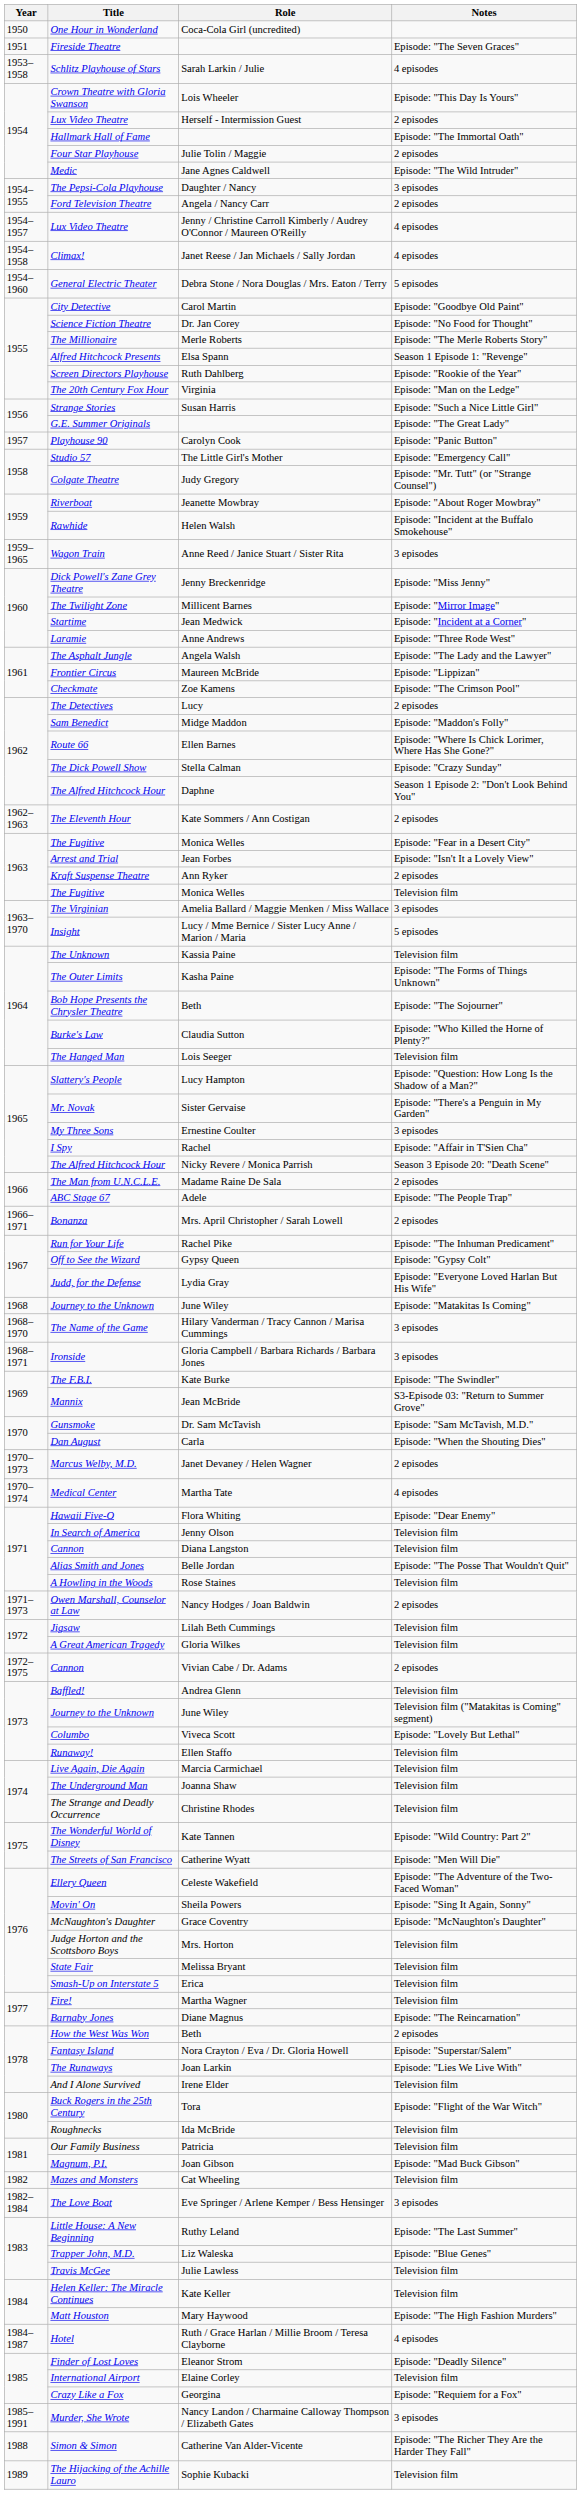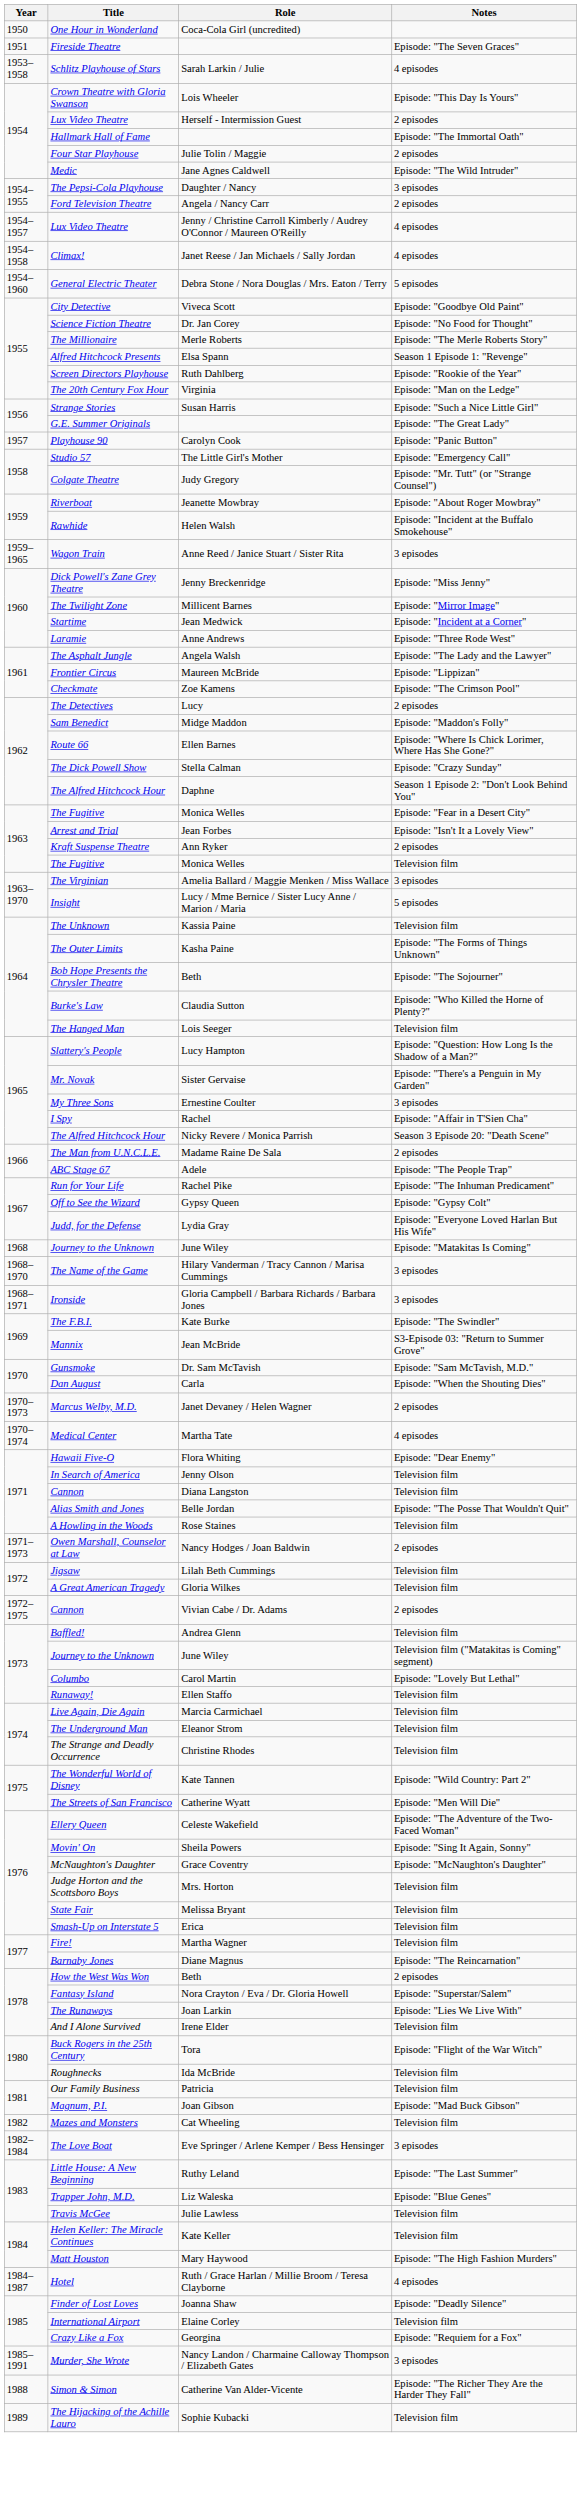 <table class="wikitable sortable">
 <tr>
 <th>Year</th>
 <th>Title</th>
 <th>Role</th>
 <th class="unsortable">Notes</th>
 </tr>
 <tr>
 <td>1950</td>
 <td><em><a href='#'>One Hour in Wonderland</a></em></td>
 <td>Coca-Cola Girl (uncredited)</td>
 <td></td>
 </tr>
 <tr>
 <td>1951</td>
 <td><em><a href='#'>Fireside Theatre</a></em></td>
 <td></td>
 <td>Episode: "The Seven Graces"</td>
 </tr>
 <tr>
 <td>1953–1958</td>
 <td><em><a href='#'>Schlitz Playhouse of Stars</a></em></td>
 <td>Sarah Larkin / Julie</td>
 <td>4 episodes</td>
 </tr>
 <tr>
 <td rowspan="5">1954</td>
 <td><em><a href='#'>Crown Theatre with Gloria Swanson</a></em></td>
 <td>Lois Wheeler</td>
 <td>Episode: "This Day Is Yours"</td>
 </tr>
 <tr>
 <td><em><a href='#'>Lux Video Theatre</a></em></td>
 <td>Herself - Intermission Guest</td>
 <td>2 episodes</td>
 </tr>
 <tr>
 <td><em><a href='#'>Hallmark Hall of Fame</a></em></td>
 <td></td>
 <td>Episode: "The Immortal Oath"</td>
 </tr>
 <tr>
 <td><em><a href='#'>Four Star Playhouse</a></em></td>
 <td>Julie Tolin / Maggie</td>
 <td>2 episodes</td>
 </tr>
 <tr>
 <td><em><a href='#'>Medic</a></em></td>
 <td>Jane Agnes Caldwell</td>
 <td>Episode: "The Wild Intruder"</td>
 </tr>
 <tr>
 <td rowspan="2">1954–1955</td>
 <td><em><a href='#'>The Pepsi-Cola Playhouse</a></em></td>
 <td>Daughter / Nancy</td>
 <td>3 episodes</td>
 </tr>
 <tr>
 <td><em><a href='#'>Ford Television Theatre</a></em></td>
 <td>Angela / Nancy Carr</td>
 <td>2 episodes</td>
 </tr>
 <tr>
 <td>1954–1957</td>
 <td><em><a href='#'>Lux Video Theatre</a></em></td>
 <td>Jenny / Christine Carroll Kimberly / Audrey O'Connor / Maureen O'Reilly</td>
 <td>4 episodes</td>
 </tr>
 <tr>
 <td>1954–1958</td>
 <td><em><a href='#'>Climax!</a></em></td>
 <td>Janet Reese / Jan Michaels / Sally Jordan</td>
 <td>4 episodes</td>
 </tr>
 <tr>
 <td>1954–1960</td>
 <td><em><a href='#'>General Electric Theater</a></em></td>
 <td>Debra Stone / Nora Douglas / Mrs. Eaton / Terry</td>
 <td>5 episodes</td>
 </tr>
 <tr>
 <td rowspan="6">1955</td>
 <td><em><a href='#'>City Detective</a></em></td>
-<td>Carol Martin</td>
+<td>Viveca Scott</td>
 <td>Episode: "Goodbye Old Paint"</td>
 </tr>
 <tr>
 <td><em><a href='#'>Science Fiction Theatre</a></em></td>
 <td>Dr. Jan Corey</td>
 <td>Episode: "No Food for Thought"</td>
 </tr>
 <tr>
 <td><em><a href='#'>The Millionaire</a></em></td>
 <td>Merle Roberts</td>
 <td>Episode: "The Merle Roberts Story"</td>
 </tr>
 <tr>
 <td><em><a href='#'>Alfred Hitchcock Presents</a></em></td>
 <td>Elsa Spann</td>
 <td>Season 1 Episode 1: "Revenge"</td>
 </tr>
 <tr>
 <td><em><a href='#'>Screen Directors Playhouse</a></em></td>
 <td>Ruth Dahlberg</td>
 <td>Episode: "Rookie of the Year"</td>
 </tr>
 <tr>
 <td><em><a href='#'>The 20th Century Fox Hour</a></em></td>
 <td>Virginia</td>
 <td>Episode: "Man on the Ledge"</td>
 </tr>
 <tr>
 <td rowspan="2">1956</td>
 <td><em><a href='#'>Strange Stories</a></em></td>
 <td>Susan Harris</td>
 <td>Episode: "Such a Nice Little Girl"</td>
 </tr>
 <tr>
 <td><em><a href='#'>G.E. Summer Originals</a></em></td>
 <td></td>
 <td>Episode: "The Great Lady"</td>
 </tr>
 <tr>
 <td>1957</td>
 <td><em><a href='#'>Playhouse 90</a></em></td>
 <td>Carolyn Cook</td>
 <td>Episode: "Panic Button"</td>
 </tr>
 <tr>
 <td rowspan="2">1958</td>
 <td><em><a href='#'>Studio 57</a></em></td>
 <td>The Little Girl's Mother</td>
 <td>Episode: "Emergency Call"</td>
 </tr>
 <tr>
 <td><em><a href='#'>Colgate Theatre</a></em></td>
 <td>Judy Gregory</td>
 <td>Episode: "Mr. Tutt" (or "Strange Counsel")</td>
 </tr>
 <tr>
 <td rowspan="2">1959</td>
 <td><em><a href='#'>Riverboat</a></em></td>
 <td>Jeanette Mowbray</td>
 <td>Episode: "About Roger Mowbray"</td>
 </tr>
 <tr>
 <td><em><a href='#'>Rawhide</a></em></td>
 <td>Helen Walsh</td>
 <td>Episode: "Incident at the Buffalo Smokehouse"</td>
 </tr>
 <tr>
 <td>1959–1965</td>
 <td><em><a href='#'>Wagon Train</a></em></td>
 <td>Anne Reed / Janice Stuart / Sister Rita</td>
 <td>3 episodes</td>
 </tr>
 <tr>
 <td rowspan="4">1960</td>
 <td><em><a href='#'>Dick Powell's Zane Grey Theatre</a></em></td>
 <td>Jenny Breckenridge</td>
 <td>Episode: "Miss Jenny"</td>
 </tr>
 <tr>
 <td><em><a href='#'>The Twilight Zone</a></em></td>
 <td>Millicent Barnes</td>
 <td>Episode: "<a href='#'>Mirror Image</a>"</td>
 </tr>
 <tr>
 <td><em><a href='#'>Startime</a></em></td>
 <td>Jean Medwick</td>
 <td>Episode: "<a href='#'>Incident at a Corner</a>"</td>
 </tr>
 <tr>
 <td><em><a href='#'>Laramie</a></em></td>
 <td>Anne Andrews</td>
 <td>Episode: "Three Rode West"</td>
 </tr>
 <tr>
 <td rowspan="3">1961</td>
 <td><em><a href='#'>The Asphalt Jungle</a></em></td>
 <td>Angela Walsh</td>
 <td>Episode: "The Lady and the Lawyer"</td>
 </tr>
 <tr>
 <td><em><a href='#'>Frontier Circus</a></em></td>
 <td>Maureen McBride</td>
 <td>Episode: "Lippizan"</td>
 </tr>
 <tr>
 <td><em><a href='#'>Checkmate</a></em></td>
 <td>Zoe Kamens</td>
 <td>Episode: "The Crimson Pool"</td>
 </tr>
 <tr>
 <td rowspan="5">1962</td>
 <td><em><a href='#'>The Detectives</a></em></td>
 <td>Lucy</td>
 <td>2 episodes</td>
 </tr>
 <tr>
 <td><em><a href='#'>Sam Benedict</a></em></td>
 <td>Midge Maddon</td>
 <td>Episode: "Maddon's Folly"</td>
 </tr>
 <tr>
 <td><em><a href='#'>Route 66</a></em></td>
 <td>Ellen Barnes</td>
 <td>Episode: "Where Is Chick Lorimer, Where Has She Gone?"</td>
 </tr>
 <tr>
 <td><em><a href='#'>The Dick Powell Show</a></em></td>
 <td>Stella Calman</td>
 <td>Episode: "Crazy Sunday"</td>
 </tr>
 <tr>
 <td><em><a href='#'>The Alfred Hitchcock Hour</a></em></td>
 <td>Daphne</td>
 <td>Season 1 Episode 2: "Don't Look Behind You"</td>
 </tr>
 <tr>
-<td>1962–1963</td>
-<td><em><a href='#'>The Eleventh Hour</a></em></td>
-<td>Kate Sommers / Ann Costigan</td>
-<td>2 episodes</td>
-</tr>
-<tr>
 <td rowspan="4">1963</td>
 <td><em><a href='#'>The Fugitive</a></em></td>
 <td>Monica Welles</td>
 <td>Episode: "Fear in a Desert City"</td>
 </tr>
 <tr>
 <td><em><a href='#'>Arrest and Trial</a></em></td>
 <td>Jean Forbes</td>
 <td>Episode: "Isn't It a Lovely View"</td>
 </tr>
 <tr>
 <td><em><a href='#'>Kraft Suspense Theatre</a></em></td>
 <td>Ann Ryker</td>
 <td>2 episodes</td>
 </tr>
 <tr>
 <td><em><a href='#'>The Fugitive</a></em></td>
 <td>Monica Welles</td>
 <td>Television film</td>
 </tr>
 <tr>
 <td rowspan="2">1963–1970</td>
 <td><em><a href='#'>The Virginian</a></em></td>
 <td>Amelia Ballard / Maggie Menken / Miss Wallace</td>
 <td>3 episodes</td>
 </tr>
 <tr>
 <td><em><a href='#'>Insight</a></em></td>
 <td>Lucy / Mme Bernice / Sister Lucy Anne / Marion / Maria</td>
 <td>5 episodes</td>
 </tr>
 <tr>
 <td rowspan="5">1964</td>
 <td><em><a href='#'>The Unknown</a></em></td>
 <td>Kassia Paine</td>
 <td>Television film</td>
 </tr>
 <tr>
 <td><em><a href='#'>The Outer Limits</a></em></td>
 <td>Kasha Paine</td>
 <td>Episode: "The Forms of Things Unknown"</td>
 </tr>
 <tr>
 <td><em><a href='#'>Bob Hope Presents the Chrysler Theatre</a></em></td>
 <td>Beth</td>
 <td>Episode: "The Sojourner"</td>
 </tr>
 <tr>
 <td><em><a href='#'>Burke's Law</a></em></td>
 <td>Claudia Sutton</td>
 <td>Episode: "Who Killed the Horne of Plenty?"</td>
 </tr>
 <tr>
 <td><em><a href='#'>The Hanged Man</a></em></td>
 <td>Lois Seeger</td>
 <td>Television film</td>
 </tr>
 <tr>
 <td rowspan="5">1965</td>
 <td><em><a href='#'>Slattery's People</a></em></td>
 <td>Lucy Hampton</td>
 <td>Episode: "Question: How Long Is the Shadow of a Man?"</td>
 </tr>
 <tr>
 <td><em><a href='#'>Mr. Novak</a></em></td>
 <td>Sister Gervaise</td>
 <td>Episode: "There's a Penguin in My Garden"</td>
 </tr>
 <tr>
 <td><em><a href='#'>My Three Sons</a></em></td>
 <td>Ernestine Coulter</td>
 <td>3 episodes</td>
 </tr>
 <tr>
 <td><em><a href='#'>I Spy</a></em></td>
 <td>Rachel</td>
 <td>Episode: "Affair in T'Sien Cha"</td>
 </tr>
 <tr>
 <td><em><a href='#'>The Alfred Hitchcock Hour</a></em></td>
 <td>Nicky Revere / Monica Parrish</td>
 <td>Season 3 Episode 20: "Death Scene"</td>
 </tr>
 <tr>
 <td rowspan="2">1966</td>
 <td><em><a href='#'>The Man from U.N.C.L.E.</a></em></td>
 <td>Madame Raine De Sala</td>
 <td>2 episodes</td>
 </tr>
 <tr>
 <td><em><a href='#'>ABC Stage 67</a></em></td>
 <td>Adele</td>
 <td>Episode: "The People Trap"</td>
-</tr>
-<tr>
-<td>1966–1971</td>
-<td><em><a href='#'>Bonanza</a></em></td>
-<td>Mrs. April Christopher / Sarah Lowell</td>
-<td>2 episodes</td>
 </tr>
 <tr>
 <td rowspan="3">1967</td>
 <td><em><a href='#'>Run for Your Life</a></em></td>
 <td>Rachel Pike</td>
 <td>Episode: "The Inhuman Predicament"</td>
 </tr>
 <tr>
 <td><em><a href='#'>Off to See the Wizard</a></em></td>
 <td>Gypsy Queen</td>
 <td>Episode: "Gypsy Colt"</td>
 </tr>
 <tr>
 <td><em><a href='#'>Judd, for the Defense</a></em></td>
 <td>Lydia Gray</td>
 <td>Episode: "Everyone Loved Harlan But His Wife"</td>
 </tr>
 <tr>
 <td>1968</td>
 <td><em><a href='#'>Journey to the Unknown</a></em></td>
 <td>June Wiley</td>
 <td>Episode: "Matakitas Is Coming"</td>
 </tr>
 <tr>
 <td>1968–1970</td>
 <td><em><a href='#'>The Name of the Game</a></em></td>
 <td>Hilary Vanderman / Tracy Cannon / Marisa Cummings</td>
 <td>3 episodes</td>
 </tr>
 <tr>
 <td>1968–1971</td>
 <td><em><a href='#'>Ironside</a></em></td>
 <td>Gloria Campbell / Barbara Richards / Barbara Jones</td>
 <td>3 episodes</td>
 </tr>
 <tr>
 <td rowspan="2">1969</td>
 <td><em><a href='#'>The F.B.I.</a></em></td>
 <td>Kate Burke</td>
 <td>Episode: "The Swindler"</td>
 </tr>
 <tr>
 <td><em><a href='#'>Mannix</a></em></td>
 <td>Jean McBride</td>
 <td>S3-Episode 03: "Return to Summer Grove"</td>
 </tr>
 <tr>
 <td rowspan="2">1970</td>
 <td><em><a href='#'>Gunsmoke</a></em></td>
 <td>Dr. Sam McTavish</td>
 <td>Episode: "Sam McTavish, M.D."</td>
 </tr>
 <tr>
 <td><em><a href='#'>Dan August</a></em></td>
 <td>Carla</td>
 <td>Episode: "When the Shouting Dies"</td>
 </tr>
 <tr>
 <td>1970–1973</td>
 <td><em><a href='#'>Marcus Welby, M.D.</a></em></td>
 <td>Janet Devaney / Helen Wagner</td>
 <td>2 episodes</td>
 </tr>
 <tr>
 <td>1970–1974</td>
 <td><em><a href='#'>Medical Center</a></em></td>
 <td>Martha Tate</td>
 <td>4 episodes</td>
 </tr>
 <tr>
 <td rowspan="5">1971</td>
 <td><em><a href='#'>Hawaii Five-O</a></em></td>
 <td>Flora Whiting</td>
 <td>Episode: "Dear Enemy"</td>
 </tr>
 <tr>
 <td><em><a href='#'>In Search of America</a></em></td>
 <td>Jenny Olson</td>
 <td>Television film</td>
 </tr>
 <tr>
 <td><em><a href='#'>Cannon</a></em></td>
 <td>Diana Langston</td>
 <td>Television film</td>
 </tr>
 <tr>
 <td><em><a href='#'>Alias Smith and Jones</a></em></td>
 <td>Belle Jordan</td>
 <td>Episode: "The Posse That Wouldn't Quit"</td>
 </tr>
 <tr>
 <td><em><a href='#'>A Howling in the Woods</a></em></td>
 <td>Rose Staines</td>
 <td>Television film</td>
 </tr>
 <tr>
 <td>1971–1973</td>
 <td><em><a href='#'>Owen Marshall, Counselor at Law</a></em></td>
 <td>Nancy Hodges / Joan Baldwin</td>
 <td>2 episodes</td>
 </tr>
 <tr>
 <td rowspan="2">1972</td>
 <td><em><a href='#'>Jigsaw</a></em></td>
 <td>Lilah Beth Cummings</td>
 <td>Television film</td>
 </tr>
 <tr>
 <td><em><a href='#'>A Great American Tragedy</a></em></td>
 <td>Gloria Wilkes</td>
 <td>Television film</td>
 </tr>
 <tr>
 <td>1972–1975</td>
 <td><em><a href='#'>Cannon</a></em></td>
 <td>Vivian Cabe / Dr. Adams</td>
 <td>2 episodes</td>
 </tr>
 <tr>
 <td rowspan="4">1973</td>
 <td><em><a href='#'>Baffled!</a></em></td>
 <td>Andrea Glenn</td>
 <td>Television film</td>
 </tr>
 <tr>
 <td><em><a href='#'>Journey to the Unknown</a></em></td>
 <td>June Wiley</td>
 <td>Television film ("Matakitas is Coming" segment)</td>
 </tr>
 <tr>
 <td><em><a href='#'>Columbo</a></em></td>
-<td>Viveca Scott</td>
+<td>Carol Martin</td>
 <td>Episode: "Lovely But Lethal"</td>
 </tr>
 <tr>
 <td><em><a href='#'>Runaway!</a></em></td>
 <td>Ellen Staffo</td>
 <td>Television film</td>
 </tr>
 <tr>
 <td rowspan="3">1974</td>
 <td><em><a href='#'>Live Again, Die Again</a></em></td>
 <td>Marcia Carmichael</td>
 <td>Television film</td>
 </tr>
 <tr>
 <td><em><a href='#'>The Underground Man</a></em></td>
-<td>Joanna Shaw</td>
+<td>Eleanor Strom</td>
 <td>Television film</td>
 </tr>
 <tr>
 <td><em>The Strange and Deadly Occurrence</em></td>
 <td>Christine Rhodes</td>
 <td>Television film</td>
 </tr>
 <tr>
 <td rowspan="2">1975</td>
 <td><em><a href='#'>The Wonderful World of Disney</a></em></td>
 <td>Kate Tannen</td>
 <td>Episode: "Wild Country: Part 2"</td>
 </tr>
 <tr>
 <td><em><a href='#'>The Streets of San Francisco</a></em></td>
 <td>Catherine Wyatt</td>
 <td>Episode: "Men Will Die"</td>
 </tr>
 <tr>
 <td rowspan="6">1976</td>
 <td><em><a href='#'>Ellery Queen</a></em></td>
 <td>Celeste Wakefield</td>
 <td>Episode: "The Adventure of the Two-Faced Woman"</td>
 </tr>
 <tr>
 <td><em><a href='#'>Movin' On</a></em></td>
 <td>Sheila Powers</td>
 <td>Episode: "Sing It Again, Sonny"</td>
 </tr>
 <tr>
 <td><em>McNaughton's Daughter</em></td>
 <td>Grace Coventry</td>
 <td>Episode: "McNaughton's Daughter"</td>
 </tr>
 <tr>
 <td><em>Judge Horton and the Scottsboro Boys</em></td>
 <td>Mrs. Horton</td>
 <td>Television film</td>
 </tr>
 <tr>
 <td><em><a href='#'>State Fair</a></em></td>
 <td>Melissa Bryant</td>
 <td>Television film</td>
 </tr>
 <tr>
 <td><em><a href='#'>Smash-Up on Interstate 5</a></em></td>
 <td>Erica</td>
 <td>Television film</td>
 </tr>
 <tr>
 <td rowspan="2">1977</td>
 <td><em><a href='#'>Fire!</a></em></td>
 <td>Martha Wagner</td>
 <td>Television film</td>
 </tr>
 <tr>
 <td><em><a href='#'>Barnaby Jones</a></em></td>
 <td>Diane Magnus</td>
 <td>Episode: "The Reincarnation"</td>
 </tr>
 <tr>
 <td rowspan="4">1978</td>
 <td><em><a href='#'>How the West Was Won</a></em></td>
 <td>Beth</td>
 <td>2 episodes</td>
 </tr>
 <tr>
 <td><em><a href='#'>Fantasy Island</a></em></td>
 <td>Nora Crayton / Eva / Dr. Gloria Howell</td>
 <td>Episode: "Superstar/Salem"</td>
 </tr>
 <tr>
 <td><em><a href='#'>The Runaways</a></em></td>
 <td>Joan Larkin</td>
 <td>Episode: "Lies We Live With"</td>
 </tr>
 <tr>
 <td><em>And I Alone Survived</em></td>
 <td>Irene Elder</td>
 <td>Television film</td>
 </tr>
 <tr>
 <td rowspan="2">1980</td>
 <td><em><a href='#'>Buck Rogers in the 25th Century</a></em></td>
 <td>Tora</td>
 <td>Episode: "Flight of the War Witch"</td>
 </tr>
 <tr>
 <td><em>Roughnecks</em></td>
 <td>Ida McBride</td>
 <td>Television film</td>
 </tr>
 <tr>
 <td rowspan="2">1981</td>
 <td><em>Our Family Business</em></td>
 <td>Patricia</td>
 <td>Television film</td>
 </tr>
 <tr>
 <td><em><a href='#'>Magnum, P.I.</a></em></td>
 <td>Joan Gibson</td>
 <td>Episode: "Mad Buck Gibson"</td>
 </tr>
 <tr>
 <td>1982</td>
 <td><em><a href='#'>Mazes and Monsters</a></em></td>
 <td>Cat Wheeling</td>
 <td>Television film</td>
 </tr>
 <tr>
 <td>1982–1984</td>
 <td><em><a href='#'>The Love Boat</a></em></td>
 <td>Eve Springer / Arlene Kemper / Bess Hensinger</td>
 <td>3 episodes</td>
 </tr>
 <tr>
 <td rowspan="3">1983</td>
 <td><em><a href='#'>Little House: A New Beginning</a></em></td>
 <td>Ruthy Leland</td>
 <td>Episode: "The Last Summer"</td>
 </tr>
 <tr>
 <td><em><a href='#'>Trapper John, M.D.</a></em></td>
 <td>Liz Waleska</td>
 <td>Episode: "Blue Genes"</td>
 </tr>
 <tr>
 <td><em><a href='#'>Travis McGee</a></em></td>
 <td>Julie Lawless</td>
 <td>Television film</td>
 </tr>
 <tr>
 <td rowspan="2">1984</td>
 <td><em><a href='#'>Helen Keller: The Miracle Continues</a></em></td>
 <td>Kate Keller</td>
 <td>Television film</td>
 </tr>
 <tr>
 <td><em><a href='#'>Matt Houston</a></em></td>
 <td>Mary Haywood</td>
 <td>Episode: "The High Fashion Murders"</td>
 </tr>
 <tr>
 <td>1984–1987</td>
 <td><em><a href='#'>Hotel</a></em></td>
 <td>Ruth / Grace Harlan / Millie Broom / Teresa Clayborne</td>
 <td>4 episodes</td>
 </tr>
 <tr>
 <td rowspan="3">1985</td>
 <td><em><a href='#'>Finder of Lost Loves</a></em></td>
-<td>Eleanor Strom</td>
+<td>Joanna Shaw</td>
 <td>Episode: "Deadly Silence"</td>
 </tr>
 <tr>
 <td><em><a href='#'>International Airport</a></em></td>
 <td>Elaine Corley</td>
 <td>Television film</td>
 </tr>
 <tr>
 <td><em><a href='#'>Crazy Like a Fox</a></em></td>
 <td>Georgina</td>
 <td>Episode: "Requiem for a Fox"</td>
 </tr>
 <tr>
 <td>1985–1991</td>
 <td><em><a href='#'>Murder, She Wrote</a></em></td>
 <td>Nancy Landon / Charmaine Calloway Thompson / Elizabeth Gates</td>
 <td>3 episodes</td>
 </tr>
 <tr>
 <td>1988</td>
 <td><em><a href='#'>Simon & Simon</a></em></td>
 <td>Catherine Van Alder-Vicente</td>
 <td>Episode: "The Richer They Are the Harder They Fall"</td>
 </tr>
 <tr>
 <td>1989</td>
 <td><em><a href='#'>The Hijacking of the Achille Lauro</a></em></td>
 <td>Sophie Kubacki</td>
 <td>Television film</td>
 </tr>
 </table>
